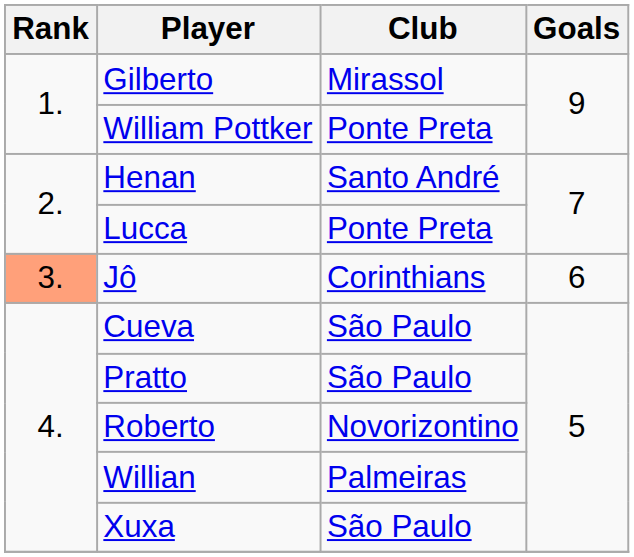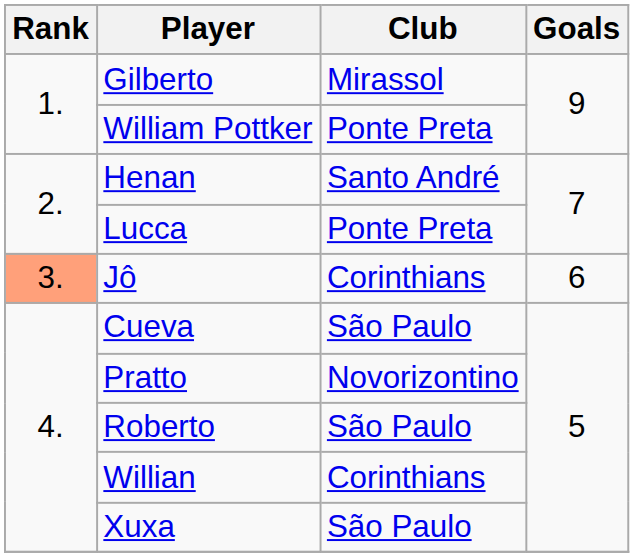 <table class="wikitable sortable" style="text-align:center">
 <tr>
 <th>Rank</th>
 <th>Player</th>
 <th>Club</th>
 <th>Goals</th>
 </tr>
 <tr>
 <td rowspan="2">1.</td>
 <td align="left"> <a href='#'>Gilberto</a></td>
 <td align="left"><a href='#'>Mirassol</a></td>
 <td rowspan="2">9</td>
 </tr>
 <tr>
 <td align="left"> <a href='#'>William Pottker</a></td>
 <td align="left"><a href='#'>Ponte Preta</a></td>
 </tr>
 <tr>
 <td rowspan="2">2.</td>
 <td align="left"> <a href='#'>Henan</a></td>
 <td align="left"><a href='#'>Santo André</a></td>
 <td rowspan="2">7</td>
 </tr>
 <tr>
 <td align="left"> <a href='#'>Lucca</a></td>
 <td align="left"><a href='#'>Ponte Preta</a></td>
 </tr>
 <tr>
 <td rowspan="1" style="background: lightsalmon;">3.</td>
 <td align="left"> <a href='#'>Jô</a></td>
 <td align="left"><a href='#'>Corinthians</a></td>
 <td rowspan="1">6</td>
 </tr>
 <tr>
 <td rowspan="5">4.</td>
 <td align="left"> <a href='#'>Cueva</a></td>
 <td align="left"><a href='#'>São Paulo</a></td>
 <td rowspan="5">5</td>
 </tr>
 <tr>
 <td align="left"> <a href='#'>Pratto</a></td>
+<td align="left"><a href='#'>Novorizontino</a></td>
+</tr>
+<tr>
+<td align="left"> <a href='#'>Roberto</a></td>
 <td align="left"><a href='#'>São Paulo</a></td>
 </tr>
 <tr>
-<td align="left"> <a href='#'>Roberto</a></td>
-<td align="left"><a href='#'>Novorizontino</a></td>
-</tr>
-<tr>
 <td align="left"> <a href='#'>Willian</a></td>
-<td align="left"><a href='#'>Palmeiras</a></td>
+<td align="left"><a href='#'>Corinthians</a></td>
 </tr>
 <tr>
 <td align="left"> <a href='#'>Xuxa</a></td>
 <td align="left"><a href='#'>São Paulo</a></td>
 </tr>
 <tr>
 </tr>
 </table>
